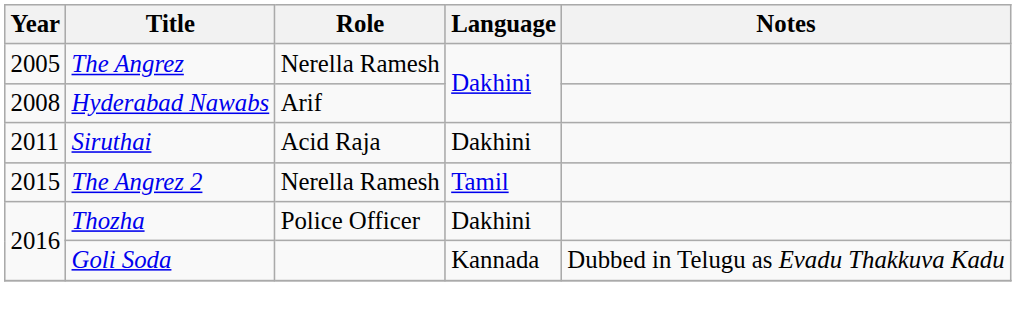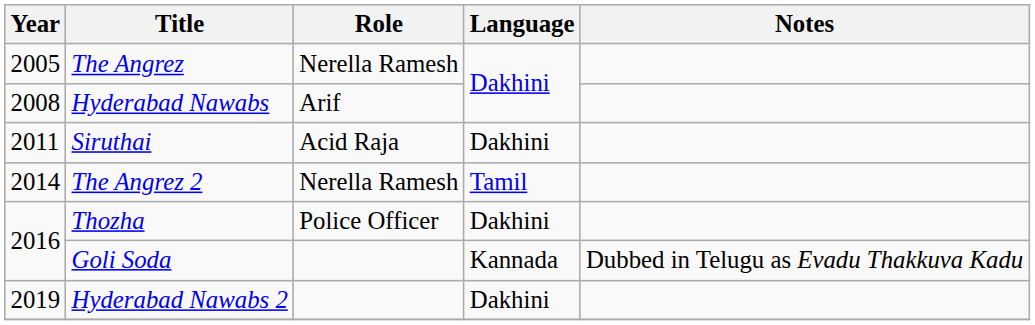 <table class="wikitable">
 <tr>
 <th>Year</th>
 <th>Title</th>
 <th>Role</th>
 <th>Language</th>
 <th>Notes</th>
 </tr>
 <tr>
 <td>2005</td>
 <td><em><a href='#'>The Angrez</a></em></td>
 <td>Nerella Ramesh</td>
 <td rowspan="2"><a href='#'>Dakhini</a></td>
 </tr>
 <tr>
 <td>2008</td>
 <td><em><a href='#'>Hyderabad Nawabs</a></em></td>
 <td>Arif</td>
 <td></td>
 </tr>
 <tr>
 <td>2011</td>
 <td><em><a href='#'>Siruthai</a></em></td>
 <td>Acid Raja</td>
 <td>Dakhini</td>
 <td></td>
 </tr>
 <tr>
-<td>2015</td>
+<td>2014</td>
 <td><em><a href='#'>The Angrez 2</a></em></td>
 <td>Nerella Ramesh</td>
 <td><a href='#'>Tamil</a></td>
 </tr>
 <tr>
 <td rowspan="2">2016</td>
 <td><em><a href='#'>Thozha</a></em></td>
 <td>Police Officer</td>
 <td>Dakhini</td>
 <td></td>
 </tr>
 <tr>
 <td><em><a href='#'>Goli Soda</a></em></td>
 <td></td>
 <td>Kannada</td>
 <td>Dubbed in Telugu as <em>Evadu Thakkuva Kadu</em></td>
 </tr>
 <tr>
+<td>2019</td>
+<td><em><a href='#'>Hyderabad Nawabs 2</a></em></td>
+<td></td>
+<td>Dakhini</td>
+<td></td>
+</tr>
+<tr>
 </tr>
 </table>
